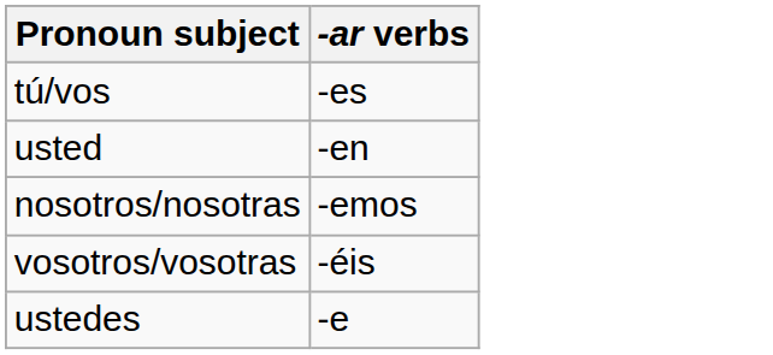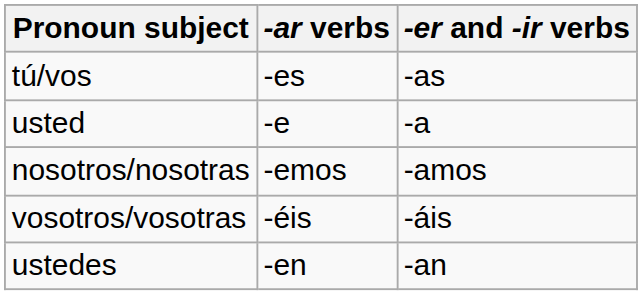 <table class="wikitable">
 <tr>
 <th>Pronoun subject</th>
 <th><em>-ar</em> verbs</th>
+<th><em>-er</em> and <em>-ir</em> verbs</th>
 </tr>
 <tr>
 <td>tú/vos</td>
 <td>-es</td>
+<td>-as</td>
 </tr>
 <tr>
 <td>usted</td>
-<td>-en</td>
+<td>-e</td>
+<td>-a</td>
 </tr>
 <tr>
 <td>nosotros/nosotras</td>
 <td>-emos</td>
+<td>-amos</td>
 </tr>
 <tr>
 <td>vosotros/vosotras</td>
 <td>-éis</td>
+<td>-áis</td>
 </tr>
 <tr>
 <td>ustedes</td>
-<td>-e</td>
+<td>-en</td>
+<td>-an</td>
 </tr>
 </table>
